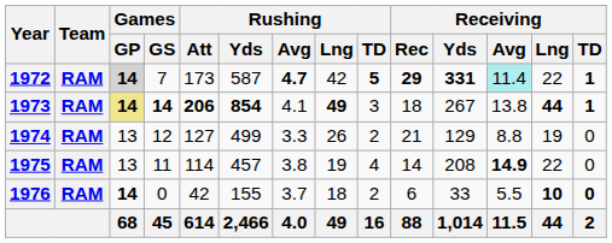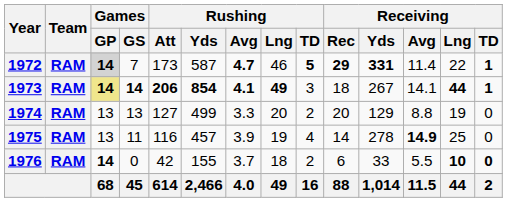 <table class="wikitable" style="text-align:center;">
 <tr>
 <th rowspan="2">Year</th>
 <th rowspan="2">Team</th>
 <th colspan="2">Games</th>
 <th colspan="5">Rushing</th>
 <th colspan="5">Receiving</th>
 </tr>
 <tr>
 <th>GP</th>
 <th>GS</th>
 <th>Att</th>
 <th>Yds</th>
 <th>Avg</th>
 <th>Lng</th>
 <th>TD</th>
 <th>Rec</th>
 <th>Yds</th>
 <th>Avg</th>
 <th>Lng</th>
 <th>TD</th>
 </tr>
 <tr>
 <th><a href='#'>1972</a></th>
 <th><a href='#'>RAM</a></th>
 <td style="background: lightgrey;"><strong>14</strong></td>
 <td>7</td>
 <td>173</td>
 <td>587</td>
 <td><strong>4.7</strong></td>
-<td>42</td>
+<td>46</td>
 <td><strong>5</strong></td>
 <td><strong>29</strong></td>
 <td><strong>331</strong></td>
-<td style="background: paleturquoise;">11.4</td>
+<td>11.4</td>
 <td>22</td>
 <td><strong>1</strong></td>
 </tr>
 <tr>
 <th><a href='#'>1973</a></th>
 <th><a href='#'>RAM</a></th>
 <td style="background: khaki;"><strong>14</strong></td>
 <td><strong>14</strong></td>
 <td><strong>206</strong></td>
 <td><strong>854</strong></td>
-<td>4.1</td>
+<td><strong>4.1</strong></td>
 <td><strong>49</strong></td>
 <td>3</td>
 <td>18</td>
 <td>267</td>
-<td>13.8</td>
+<td>14.1</td>
 <td><strong>44</strong></td>
 <td><strong>1</strong></td>
 </tr>
 <tr>
 <th><a href='#'>1974</a></th>
 <th><a href='#'>RAM</a></th>
 <td>13</td>
-<td>12</td>
+<td>13</td>
 <td>127</td>
 <td>499</td>
 <td>3.3</td>
-<td>26</td>
+<td>20</td>
 <td>2</td>
-<td>21</td>
+<td>20</td>
 <td>129</td>
 <td>8.8</td>
 <td>19</td>
 <td>0</td>
 </tr>
 <tr>
 <th><a href='#'>1975</a></th>
 <th><a href='#'>RAM</a></th>
 <td>13</td>
 <td>11</td>
-<td>114</td>
+<td>116</td>
 <td>457</td>
-<td>3.8</td>
+<td>3.9</td>
 <td>19</td>
 <td>4</td>
 <td>14</td>
-<td>208</td>
+<td>278</td>
 <td><strong>14.9</strong></td>
-<td>22</td>
+<td>25</td>
 <td>0</td>
 </tr>
 <tr>
 <th><a href='#'>1976</a></th>
 <th><a href='#'>RAM</a></th>
 <td><strong>14</strong></td>
 <td>0</td>
 <td>42</td>
 <td>155</td>
 <td>3.7</td>
 <td>18</td>
 <td>2</td>
 <td>6</td>
 <td>33</td>
 <td>5.5</td>
 <td><strong>10</strong></td>
 <td><strong>0</strong></td>
 </tr>
 <tr>
 <th colspan="2"></th>
 <th>68</th>
 <th>45</th>
 <th>614</th>
 <th>2,466</th>
 <th>4.0</th>
 <th>49</th>
 <th>16</th>
 <th>88</th>
 <th>1,014</th>
 <th>11.5</th>
 <th>44</th>
 <th>2</th>
 </tr>
 </table>
